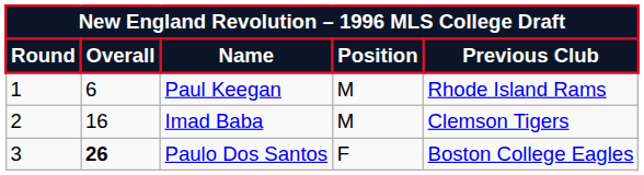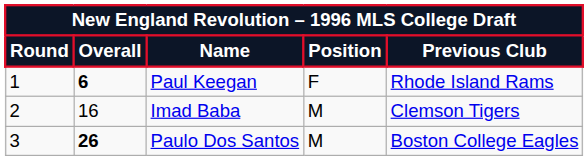 <table class="wikitable">
 <tr>
 <th colspan="5" style="background:#0c1527; color:#fff; border:2px solid #e20e2a; text-align: center; font-weight:bold;">New England Revolution – 1996 MLS College Draft</th>
 </tr>
 <tr>
 <th style="background:#0c1527; color:#fff; border:2px solid #e20e2a;" scope="col">Round</th>
 <th style="background:#0c1527; color:#fff; border:2px solid #e20e2a;" scope="col">Overall</th>
 <th style="background:#0c1527; color:#fff; border:2px solid #e20e2a;" scope="col">Name</th>
 <th style="background:#0c1527; color:#fff; border:2px solid #e20e2a;" scope="col">Position</th>
 <th style="background:#0c1527; color:#fff; border:2px solid #e20e2a;" scope="col">Previous Club</th>
 </tr>
 <tr>
 <td>1</td>
-<td>6</td>
+<td><strong>6</strong></td>
 <td> <a href='#'>Paul Keegan</a></td>
-<td>M</td>
+<td>F</td>
 <td> <a href='#'>Rhode Island Rams</a></td>
 </tr>
 <tr>
 <td>2</td>
 <td>16</td>
 <td> <a href='#'>Imad Baba</a></td>
 <td>M</td>
 <td> <a href='#'>Clemson Tigers</a></td>
 </tr>
 <tr>
 <td>3</td>
 <td><strong>26</strong></td>
 <td> <a href='#'>Paulo Dos Santos</a></td>
-<td>F</td>
+<td>M</td>
 <td> <a href='#'>Boston College Eagles</a></td>
 </tr>
 </table>
